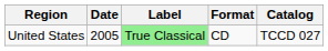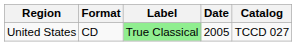 <table class="wikitable">
 <tr>
 <th>Region</th>
+<th>Format</th>
+<th>Label</th>
 <th>Date</th>
-<th>Label</th>
-<th>Format</th>
 <th>Catalog</th>
 </tr>
 <tr>
 <td>United States</td>
+<td>CD</td>
+<td style="background: lightgreen;">True Classical</td>
 <td>2005</td>
-<td style="background: lightgreen;">True Classical</td>
-<td>CD</td>
 <td>TCCD 027</td>
 </tr>
 </table>
